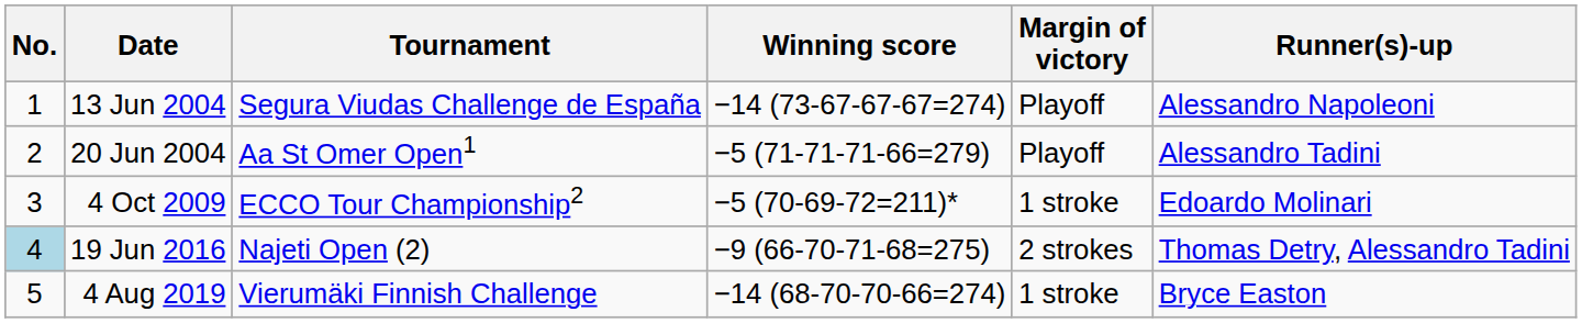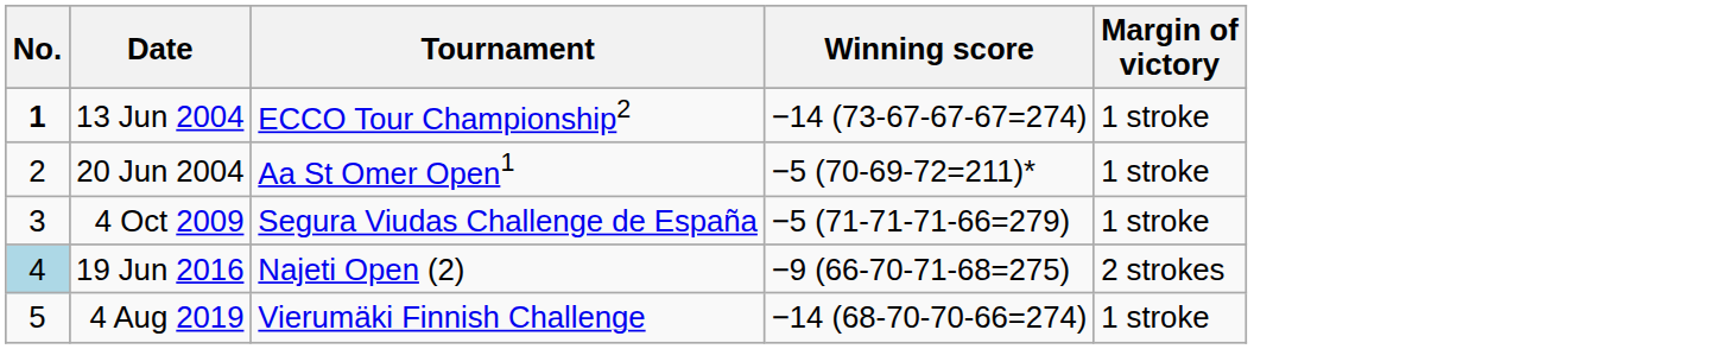 <table class="wikitable" style="font-size:95%;">
 <tr>
 <th>No.</th>
 <th>Date</th>
 <th>Tournament</th>
 <th>Winning score</th>
 <th>Margin of<br>victory</th>
-<th>Runner(s)-up</th>
 </tr>
 <tr>
-<td align=center>1</td>
+<td align=center><strong>1</strong></td>
 <td align=right>13 Jun <a href='#'>2004</a></td>
-<td><a href='#'>Segura Viudas Challenge de España</a></td>
+<td><a href='#'>ECCO Tour Championship</a><sup>2</sup></td>
 <td>−14 (73-67-67-67=274)</td>
-<td>Playoff</td>
-<td> <a href='#'>Alessandro Napoleoni</a></td>
+<td>1 stroke</td>
 </tr>
 <tr>
 <td align=center>2</td>
 <td align=right>20 Jun 2004</td>
 <td><a href='#'>Aa St Omer Open</a><sup>1</sup></td>
-<td>−5 (71-71-71-66=279)</td>
-<td>Playoff</td>
-<td> <a href='#'>Alessandro Tadini</a></td>
+<td>−5 (70-69-72=211)*</td>
+<td>1 stroke</td>
 </tr>
 <tr>
 <td align=center>3</td>
 <td align=right>4 Oct <a href='#'>2009</a></td>
-<td><a href='#'>ECCO Tour Championship</a><sup>2</sup></td>
-<td>−5 (70-69-72=211)*</td>
+<td><a href='#'>Segura Viudas Challenge de España</a></td>
+<td>−5 (71-71-71-66=279)</td>
 <td>1 stroke</td>
-<td> <a href='#'>Edoardo Molinari</a></td>
 </tr>
 <tr>
 <td align=center style="background: lightblue;">4</td>
 <td align=right>19 Jun <a href='#'>2016</a></td>
 <td><a href='#'>Najeti Open</a> (2)</td>
 <td>−9 (66-70-71-68=275)</td>
 <td>2 strokes</td>
-<td> <a href='#'>Thomas Detry</a>,  <a href='#'>Alessandro Tadini</a></td>
 </tr>
 <tr>
 <td align=center>5</td>
 <td align=right>4 Aug <a href='#'>2019</a></td>
 <td><a href='#'>Vierumäki Finnish Challenge</a></td>
 <td>−14 (68-70-70-66=274)</td>
 <td>1 stroke</td>
-<td> <a href='#'>Bryce Easton</a></td>
 </tr>
 </table>
